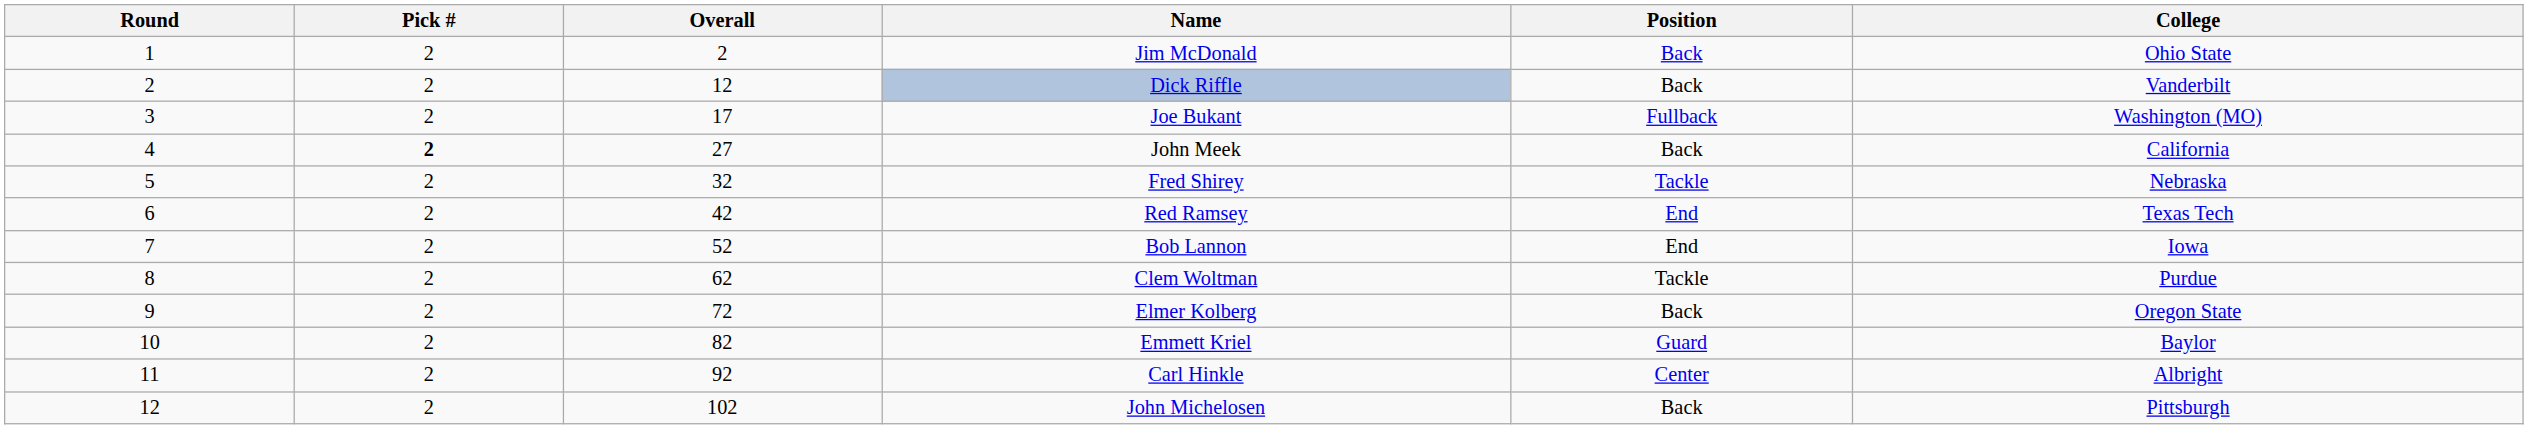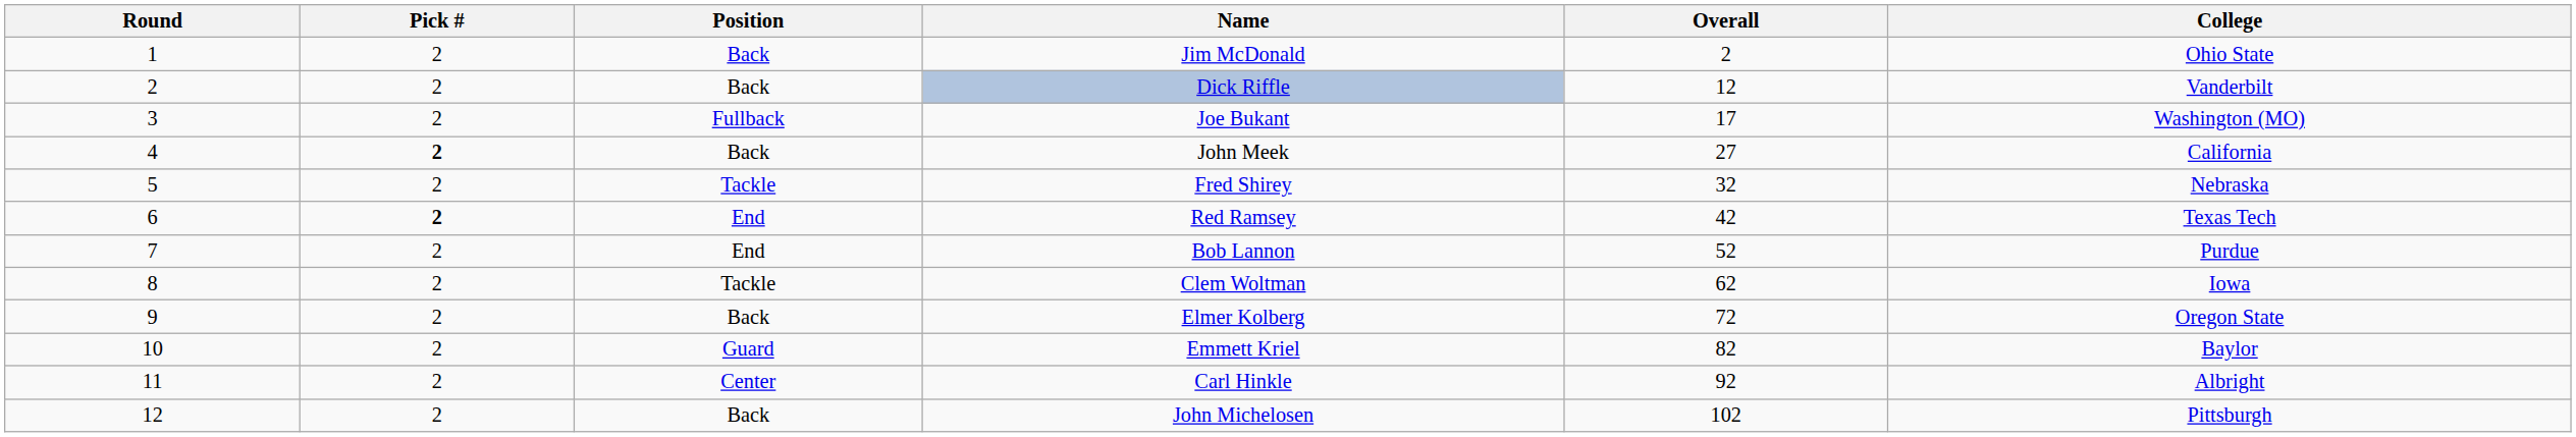 <table class="wikitable sortable sortable" style="width: 100%; text-align:center">
 <tr>
 <th>Round</th>
 <th>Pick #</th>
+<th>Position</th>
+<th>Name</th>
 <th>Overall</th>
-<th>Name</th>
-<th>Position</th>
 <th>College</th>
 </tr>
 <tr>
 <td>1</td>
 <td>2</td>
+<td><a href='#'>Back</a></td>
+<td><a href='#'>Jim McDonald</a></td>
 <td>2</td>
-<td><a href='#'>Jim McDonald</a></td>
-<td><a href='#'>Back</a></td>
 <td><a href='#'>Ohio State</a></td>
 </tr>
 <tr>
 <td>2</td>
 <td>2</td>
+<td>Back</td>
+<td bgcolor=lightsteelblue><a href='#'>Dick Riffle</a></td>
 <td>12</td>
-<td bgcolor=lightsteelblue><a href='#'>Dick Riffle</a></td>
-<td>Back</td>
 <td><a href='#'>Vanderbilt</a></td>
 </tr>
 <tr>
 <td>3</td>
 <td>2</td>
+<td><a href='#'>Fullback</a></td>
+<td><a href='#'>Joe Bukant</a></td>
 <td>17</td>
-<td><a href='#'>Joe Bukant</a></td>
-<td><a href='#'>Fullback</a></td>
 <td><a href='#'>Washington (MO)</a></td>
 </tr>
 <tr>
 <td>4</td>
 <td><strong>2</strong></td>
+<td>Back</td>
+<td>John Meek</td>
 <td>27</td>
-<td>John Meek</td>
-<td>Back</td>
 <td><a href='#'>California</a></td>
 </tr>
 <tr>
 <td>5</td>
 <td>2</td>
+<td><a href='#'>Tackle</a></td>
+<td><a href='#'>Fred Shirey</a></td>
 <td>32</td>
-<td><a href='#'>Fred Shirey</a></td>
-<td><a href='#'>Tackle</a></td>
 <td><a href='#'>Nebraska</a></td>
 </tr>
 <tr>
 <td>6</td>
-<td>2</td>
+<td><strong>2</strong></td>
+<td><a href='#'>End</a></td>
+<td><a href='#'>Red Ramsey</a></td>
 <td>42</td>
-<td><a href='#'>Red Ramsey</a></td>
-<td><a href='#'>End</a></td>
 <td><a href='#'>Texas Tech</a></td>
 </tr>
 <tr>
 <td>7</td>
 <td>2</td>
+<td>End</td>
+<td><a href='#'>Bob Lannon</a></td>
 <td>52</td>
-<td><a href='#'>Bob Lannon</a></td>
-<td>End</td>
-<td><a href='#'>Iowa</a></td>
+<td><a href='#'>Purdue</a></td>
 </tr>
 <tr>
 <td>8</td>
 <td>2</td>
+<td>Tackle</td>
+<td><a href='#'>Clem Woltman</a></td>
 <td>62</td>
-<td><a href='#'>Clem Woltman</a></td>
-<td>Tackle</td>
-<td><a href='#'>Purdue</a></td>
+<td><a href='#'>Iowa</a></td>
 </tr>
 <tr>
 <td>9</td>
 <td>2</td>
+<td>Back</td>
+<td><a href='#'>Elmer Kolberg</a></td>
 <td>72</td>
-<td><a href='#'>Elmer Kolberg</a></td>
-<td>Back</td>
 <td><a href='#'>Oregon State</a></td>
 </tr>
 <tr>
 <td>10</td>
 <td>2</td>
+<td><a href='#'>Guard</a></td>
+<td><a href='#'>Emmett Kriel</a></td>
 <td>82</td>
-<td><a href='#'>Emmett Kriel</a></td>
-<td><a href='#'>Guard</a></td>
 <td><a href='#'>Baylor</a></td>
 </tr>
 <tr>
 <td>11</td>
 <td>2</td>
+<td><a href='#'>Center</a></td>
+<td><a href='#'>Carl Hinkle</a></td>
 <td>92</td>
-<td><a href='#'>Carl Hinkle</a></td>
-<td><a href='#'>Center</a></td>
 <td><a href='#'>Albright</a></td>
 </tr>
 <tr>
 <td>12</td>
 <td>2</td>
+<td>Back</td>
+<td><a href='#'>John Michelosen</a></td>
 <td>102</td>
-<td><a href='#'>John Michelosen</a></td>
-<td>Back</td>
 <td><a href='#'>Pittsburgh</a></td>
 </tr>
 </table>
